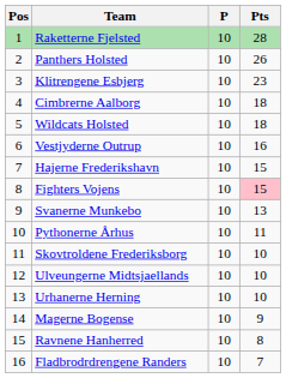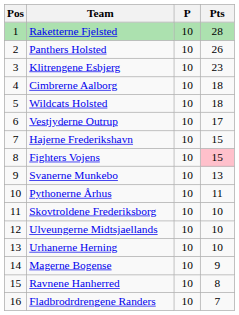 <table class="wikitable" style="font-size: 100%">
 <tr>
 <th width=20>Pos</th>
 <th width=200>Team</th>
 <th width=30>P</th>
 <th width=40>Pts</th>
 </tr>
 <tr align=center style="background:#ACE1AF;">
 <td>1</td>
 <td align="left"><a href='#'>Raketterne Fjelsted</a></td>
 <td>10</td>
 <td>28</td>
 </tr>
 <tr align=center>
 <td>2</td>
 <td align="left"><a href='#'>Panthers Holsted</a></td>
 <td>10</td>
 <td>26</td>
 </tr>
 <tr align=center>
 <td>3</td>
 <td align="left"><a href='#'>Klitrengene Esbjerg</a></td>
 <td>10</td>
 <td>23</td>
 </tr>
 <tr align=center>
 <td>4</td>
 <td align="left"><a href='#'>Cimbrerne Aalborg</a></td>
 <td>10</td>
 <td>18</td>
 </tr>
 <tr align=center>
 <td>5</td>
 <td align="left"><a href='#'>Wildcats Holsted</a></td>
 <td>10</td>
 <td>18</td>
 </tr>
 <tr align=center>
 <td>6</td>
 <td align="left"><a href='#'>Vestjyderne Outrup</a></td>
 <td>10</td>
-<td>16</td>
+<td>17</td>
 </tr>
 <tr align=center>
 <td>7</td>
 <td align="left"><a href='#'>Hajerne Frederikshavn</a></td>
 <td>10</td>
 <td>15</td>
 </tr>
 <tr align=center>
 <td>8</td>
 <td align="left"><a href='#'>Fighters Vojens</a></td>
 <td>10</td>
 <td style="background: pink;">15</td>
 </tr>
 <tr align=center>
 <td>9</td>
 <td align="left"><a href='#'>Svanerne Munkebo</a></td>
 <td>10</td>
 <td>13</td>
 </tr>
 <tr align=center>
 <td>10</td>
 <td align="left"><a href='#'>Pythonerne Århus</a></td>
 <td>10</td>
 <td>11</td>
 </tr>
 <tr align=center>
 <td>11</td>
 <td align="left"><a href='#'>Skovtroldene Frederiksborg</a></td>
 <td>10</td>
 <td>10</td>
 </tr>
 <tr align=center>
 <td>12</td>
 <td align="left"><a href='#'>Ulveungerne Midtsjaellands</a></td>
 <td>10</td>
 <td>10</td>
 </tr>
 <tr align=center>
 <td>13</td>
 <td align="left"><a href='#'>Urhanerne Herning</a></td>
 <td>10</td>
 <td>10</td>
 </tr>
 <tr align=center>
 <td>14</td>
 <td align="left"><a href='#'>Magerne Bogense</a></td>
 <td>10</td>
 <td>9</td>
 </tr>
 <tr align=center>
 <td>15</td>
 <td align="left"><a href='#'>Ravnene Hanherred</a></td>
 <td>10</td>
 <td>8</td>
 </tr>
 <tr align=center>
 <td>16</td>
 <td align="left"><a href='#'>Fladbrodrdrengene Randers</a></td>
 <td>10</td>
 <td>7</td>
 </tr>
 </table>
